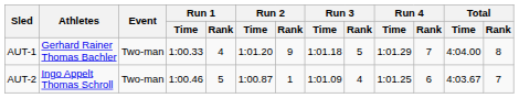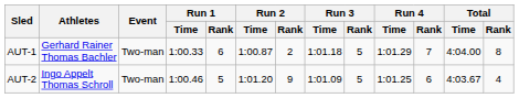 <table class="wikitable" border="1" style="font-size:90%">
 <tr>
 <th rowspan="2">Sled</th>
 <th rowspan="2">Athletes</th>
 <th rowspan="2">Event</th>
 <th colspan="2">Run 1</th>
 <th colspan="2">Run 2</th>
 <th colspan="2">Run 3</th>
 <th colspan="2">Run 4</th>
 <th colspan="2">Total</th>
 </tr>
 <tr>
 <th>Time</th>
 <th>Rank</th>
 <th>Time</th>
 <th>Rank</th>
 <th>Time</th>
 <th>Rank</th>
 <th>Time</th>
 <th>Rank</th>
 <th>Time</th>
 <th>Rank</th>
 </tr>
 <tr>
 <td align="center">AUT-1</td>
 <td><a href='#'>Gerhard Rainer</a><br><a href='#'>Thomas Bachler</a></td>
 <td>Two-man</td>
 <td align="center">1:00.33</td>
-<td align="center">4</td>
-<td align="center">1:01.20</td>
-<td align="center">9</td>
+<td align="center">6</td>
+<td align="center">1:00.87</td>
+<td align="center">2</td>
 <td align="center">1:01.18</td>
 <td align="center">5</td>
 <td align="center">1:01.29</td>
 <td align="center">7</td>
 <td align="center">4:04.00</td>
 <td align="center">8</td>
 </tr>
 <tr>
 <td align="center">AUT-2</td>
 <td><a href='#'>Ingo Appelt</a><br><a href='#'>Thomas Schroll</a></td>
 <td>Two-man</td>
 <td align="center">1:00.46</td>
 <td align="center">5</td>
-<td align="center">1:00.87</td>
-<td align="center">1</td>
+<td align="center">1:01.20</td>
+<td align="center">9</td>
 <td align="center">1:01.09</td>
-<td align="center">4</td>
+<td align="center">5</td>
 <td align="center">1:01.25</td>
 <td align="center">6</td>
 <td align="center">4:03.67</td>
-<td align="center">7</td>
+<td align="center">4</td>
 </tr>
 </table>
